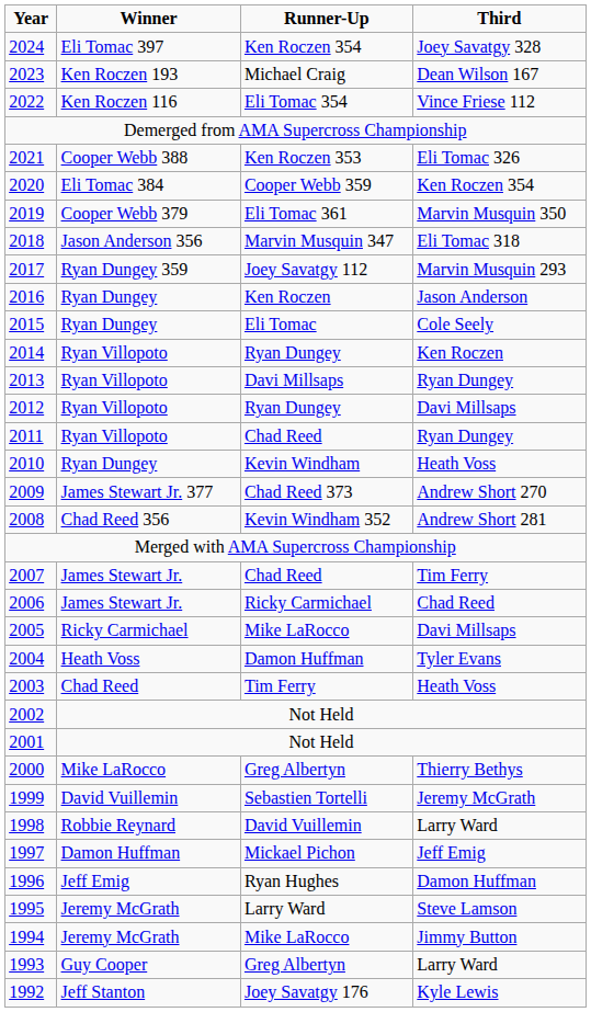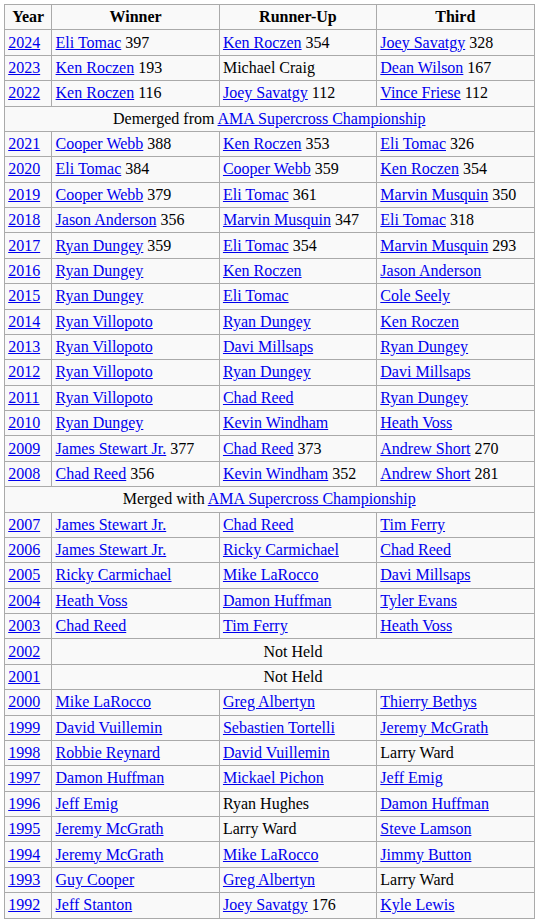 <table class="wikitable">
 <tr align=center>
 <td width=40px  ><strong>Year</strong></td>
 <td width=160px ><strong>Winner</strong></td>
 <td width=150px ><strong>Runner-Up</strong></td>
 <td width=150px ><strong>Third</strong></td>
 </tr>
 <tr align=left>
 <td><a href='#'>2024</a></td>
 <td> <a href='#'>Eli Tomac</a> 397</td>
 <td> <a href='#'>Ken Roczen</a> 354</td>
 <td> <a href='#'>Joey Savatgy</a> 328</td>
 </tr>
 <tr align=left>
 <td><a href='#'>2023</a></td>
 <td> <a href='#'>Ken Roczen</a> 193</td>
 <td> Michael Craig</td>
 <td> <a href='#'>Dean Wilson</a> 167</td>
 </tr>
 <tr align=left>
 <td><a href='#'>2022</a></td>
 <td> <a href='#'>Ken Roczen</a> 116</td>
-<td> <a href='#'>Eli Tomac</a> 354</td>
+<td> <a href='#'>Joey Savatgy</a> 112</td>
 <td> <a href='#'>Vince Friese</a> 112</td>
 </tr>
 <tr align=left>
 <td colspan=4 align=center>Demerged from <a href='#'>AMA Supercross Championship</a></td>
 </tr>
 <tr align=left>
 <td><a href='#'>2021</a></td>
 <td> <a href='#'>Cooper Webb</a> 388</td>
 <td> <a href='#'>Ken Roczen</a> 353</td>
 <td> <a href='#'>Eli Tomac</a> 326</td>
 </tr>
 <tr align=left>
 <td><a href='#'>2020</a></td>
 <td> <a href='#'>Eli Tomac</a> 384</td>
 <td> <a href='#'>Cooper Webb</a> 359</td>
 <td> <a href='#'>Ken Roczen</a> 354</td>
 </tr>
 <tr align=left>
 <td><a href='#'>2019</a></td>
 <td> <a href='#'>Cooper Webb</a> 379</td>
 <td> <a href='#'>Eli Tomac</a> 361</td>
 <td> <a href='#'>Marvin Musquin</a> 350</td>
 </tr>
 <tr align=left>
 <td><a href='#'>2018</a></td>
 <td> <a href='#'>Jason Anderson</a> 356</td>
 <td> <a href='#'>Marvin Musquin</a> 347</td>
 <td> <a href='#'>Eli Tomac</a> 318</td>
 </tr>
 <tr align=left>
 <td><a href='#'>2017</a></td>
 <td> <a href='#'>Ryan Dungey</a> 359</td>
-<td> <a href='#'>Joey Savatgy</a> 112</td>
+<td> <a href='#'>Eli Tomac</a> 354</td>
 <td> <a href='#'>Marvin Musquin</a> 293</td>
 </tr>
 <tr align=left>
 <td><a href='#'>2016</a></td>
 <td> <a href='#'>Ryan Dungey</a></td>
 <td> <a href='#'>Ken Roczen</a></td>
 <td> <a href='#'>Jason Anderson</a></td>
 </tr>
 <tr align=left>
 <td><a href='#'>2015</a></td>
 <td> <a href='#'>Ryan Dungey</a></td>
 <td> <a href='#'>Eli Tomac</a></td>
 <td> <a href='#'>Cole Seely</a></td>
 </tr>
 <tr align=left>
 <td><a href='#'>2014</a></td>
 <td> <a href='#'>Ryan Villopoto</a></td>
 <td> <a href='#'>Ryan Dungey</a></td>
 <td> <a href='#'>Ken Roczen</a></td>
 </tr>
 <tr align=left>
 <td><a href='#'>2013</a></td>
 <td> <a href='#'>Ryan Villopoto</a></td>
 <td> <a href='#'>Davi Millsaps</a></td>
 <td> <a href='#'>Ryan Dungey</a></td>
 </tr>
 <tr align=left>
 <td><a href='#'>2012</a></td>
 <td> <a href='#'>Ryan Villopoto</a></td>
 <td> <a href='#'>Ryan Dungey</a></td>
 <td> <a href='#'>Davi Millsaps</a></td>
 </tr>
 <tr align=left>
 <td><a href='#'>2011</a></td>
 <td> <a href='#'>Ryan Villopoto</a></td>
 <td> <a href='#'>Chad Reed</a></td>
 <td> <a href='#'>Ryan Dungey</a></td>
 </tr>
 <tr align=left>
 <td><a href='#'>2010</a></td>
 <td> <a href='#'>Ryan Dungey</a></td>
 <td> <a href='#'>Kevin Windham</a></td>
 <td> <a href='#'>Heath Voss</a></td>
 </tr>
 <tr align=left>
 <td><a href='#'>2009</a></td>
 <td> <a href='#'>James Stewart Jr.</a> 377</td>
 <td> <a href='#'>Chad Reed</a> 373</td>
 <td> <a href='#'>Andrew Short</a> 270</td>
 </tr>
 <tr align=left>
 <td><a href='#'>2008</a></td>
 <td> <a href='#'>Chad Reed</a> 356</td>
 <td> <a href='#'>Kevin Windham</a> 352</td>
 <td> <a href='#'>Andrew Short</a> 281</td>
 </tr>
 <tr align=left>
 <td colspan=4 align=center>Merged with <a href='#'>AMA Supercross Championship</a></td>
 </tr>
 <tr align=left>
 <td><a href='#'>2007</a></td>
 <td> <a href='#'>James Stewart Jr.</a></td>
 <td> <a href='#'>Chad Reed</a></td>
 <td> <a href='#'>Tim Ferry</a></td>
 </tr>
 <tr align=left>
 <td><a href='#'>2006</a></td>
 <td> <a href='#'>James Stewart Jr.</a></td>
 <td> <a href='#'>Ricky Carmichael</a></td>
 <td> <a href='#'>Chad Reed</a></td>
 </tr>
 <tr align=left>
 <td><a href='#'>2005</a></td>
 <td> <a href='#'>Ricky Carmichael</a></td>
 <td> <a href='#'>Mike LaRocco</a></td>
 <td> <a href='#'>Davi Millsaps</a></td>
 </tr>
 <tr align=left>
 <td><a href='#'>2004</a></td>
 <td> <a href='#'>Heath Voss</a></td>
 <td> <a href='#'>Damon Huffman</a></td>
 <td> <a href='#'>Tyler Evans</a></td>
 </tr>
 <tr align=left>
 <td><a href='#'>2003</a></td>
 <td> <a href='#'>Chad Reed</a></td>
 <td> <a href='#'>Tim Ferry</a></td>
 <td> <a href='#'>Heath Voss</a></td>
 </tr>
 <tr align=left>
 <td><a href='#'>2002</a></td>
 <td colspan=4 align=center>Not Held</td>
 </tr>
 <tr align=left>
 <td><a href='#'>2001</a></td>
 <td colspan=4 align=center>Not Held</td>
 </tr>
 <tr align=left>
 <td><a href='#'>2000</a></td>
 <td> <a href='#'>Mike LaRocco</a></td>
 <td> <a href='#'>Greg Albertyn</a></td>
 <td> <a href='#'>Thierry Bethys</a></td>
 </tr>
 <tr align=left>
 <td><a href='#'>1999</a></td>
 <td> <a href='#'>David Vuillemin</a></td>
 <td> <a href='#'>Sebastien Tortelli</a></td>
 <td> <a href='#'>Jeremy McGrath</a></td>
 </tr>
 <tr align=left>
 <td><a href='#'>1998</a></td>
 <td> <a href='#'>Robbie Reynard</a></td>
 <td> <a href='#'>David Vuillemin</a></td>
 <td> Larry Ward</td>
 </tr>
 <tr align=left>
 <td><a href='#'>1997</a></td>
 <td> <a href='#'>Damon Huffman</a></td>
 <td> <a href='#'>Mickael Pichon</a></td>
 <td> <a href='#'>Jeff Emig</a></td>
 </tr>
 <tr align=left>
 <td><a href='#'>1996</a></td>
 <td> <a href='#'>Jeff Emig</a></td>
 <td> Ryan Hughes</td>
 <td> <a href='#'>Damon Huffman</a></td>
 </tr>
 <tr align=left>
 <td><a href='#'>1995</a></td>
 <td> <a href='#'>Jeremy McGrath</a></td>
 <td> Larry Ward</td>
 <td> <a href='#'>Steve Lamson</a></td>
 </tr>
 <tr align=left>
 <td><a href='#'>1994</a></td>
 <td> <a href='#'>Jeremy McGrath</a></td>
 <td> <a href='#'>Mike LaRocco</a></td>
 <td> <a href='#'>Jimmy Button</a></td>
 </tr>
 <tr align=left>
 <td><a href='#'>1993</a></td>
 <td> <a href='#'>Guy Cooper</a></td>
 <td> <a href='#'>Greg Albertyn</a></td>
 <td> Larry Ward</td>
 </tr>
 <tr align=left>
 <td><a href='#'>1992</a></td>
 <td> <a href='#'>Jeff Stanton</a></td>
 <td> <a href='#'>Joey Savatgy</a> 176</td>
 <td> <a href='#'>Kyle Lewis</a></td>
 </tr>
 </table>
